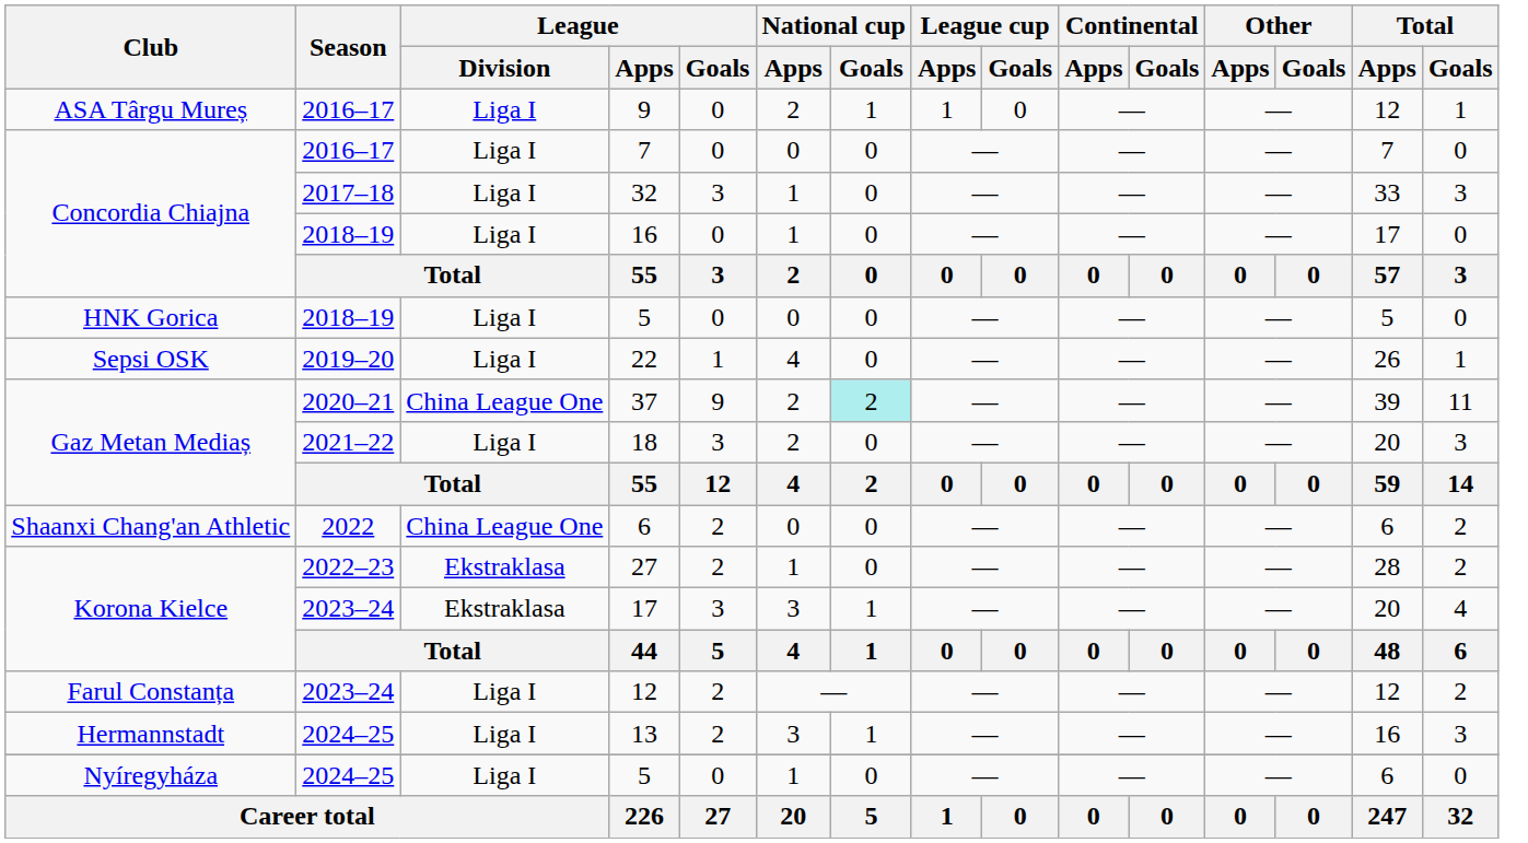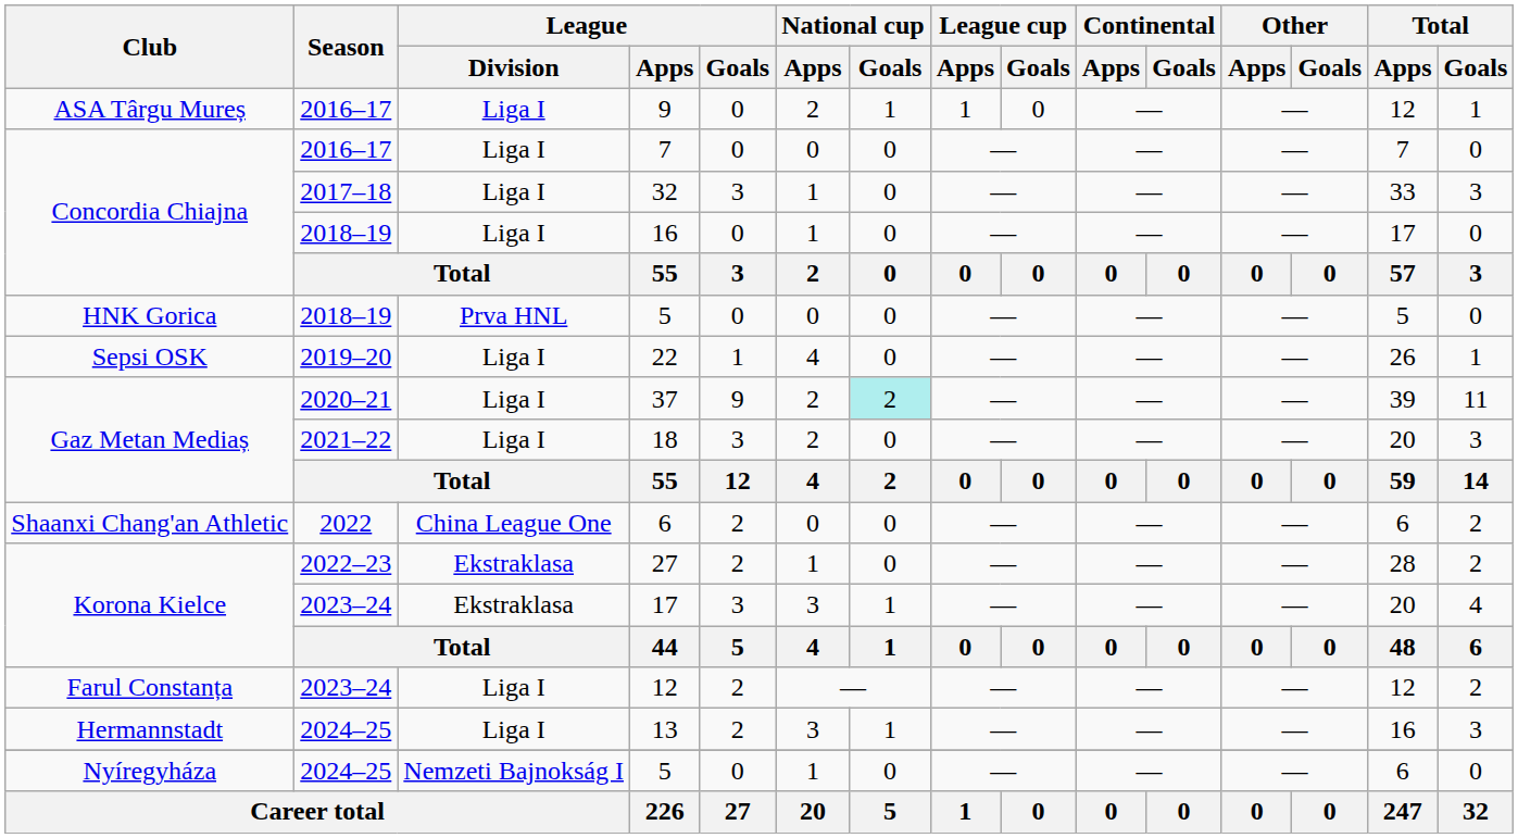 <table class="wikitable" style="font-size:100%; text-align: center;">
 <tr>
 <th rowspan="2">Club</th>
 <th rowspan="2">Season</th>
 <th colspan="3">League</th>
 <th colspan="2">National cup</th>
 <th colspan="2">League cup</th>
 <th colspan="2">Continental</th>
 <th colspan="2">Other</th>
 <th colspan="2">Total</th>
 </tr>
 <tr>
 <th>Division</th>
 <th>Apps</th>
 <th>Goals</th>
 <th>Apps</th>
 <th>Goals</th>
 <th>Apps</th>
 <th>Goals</th>
 <th>Apps</th>
 <th>Goals</th>
 <th>Apps</th>
 <th>Goals</th>
 <th>Apps</th>
 <th>Goals</th>
 </tr>
 <tr>
 <td rowspan="1"><a href='#'>ASA Târgu Mureș</a></td>
 <td><a href='#'>2016–17</a></td>
 <td><a href='#'>Liga I</a></td>
 <td>9</td>
 <td>0</td>
 <td>2</td>
 <td>1</td>
 <td>1</td>
 <td>0</td>
 <td colspan="2">—</td>
 <td colspan="2">—</td>
 <td>12</td>
 <td>1</td>
 </tr>
 <tr>
 <td rowspan="4"><a href='#'>Concordia Chiajna</a></td>
 <td><a href='#'>2016–17</a></td>
 <td>Liga I</td>
 <td>7</td>
 <td>0</td>
 <td>0</td>
 <td>0</td>
 <td colspan="2">—</td>
 <td colspan="2">—</td>
 <td colspan="2">—</td>
 <td>7</td>
 <td>0</td>
 </tr>
 <tr>
 <td><a href='#'>2017–18</a></td>
 <td>Liga I</td>
 <td>32</td>
 <td>3</td>
 <td>1</td>
 <td>0</td>
 <td colspan="2">—</td>
 <td colspan="2">—</td>
 <td colspan="2">—</td>
 <td>33</td>
 <td>3</td>
 </tr>
 <tr>
 <td><a href='#'>2018–19</a></td>
 <td>Liga I</td>
 <td>16</td>
 <td>0</td>
 <td>1</td>
 <td>0</td>
 <td colspan="2">—</td>
 <td colspan="2">—</td>
 <td colspan="2">—</td>
 <td>17</td>
 <td>0</td>
 </tr>
 <tr>
 <th colspan="2">Total</th>
 <th>55</th>
 <th>3</th>
 <th>2</th>
 <th>0</th>
 <th>0</th>
 <th>0</th>
 <th>0</th>
 <th>0</th>
 <th>0</th>
 <th>0</th>
 <th>57</th>
 <th>3</th>
 </tr>
 <tr>
 <td rowspan="1"><a href='#'>HNK Gorica</a></td>
 <td><a href='#'>2018–19</a></td>
-<td>Liga I</td>
+<td><a href='#'>Prva HNL</a></td>
 <td>5</td>
 <td>0</td>
 <td>0</td>
 <td>0</td>
 <td colspan="2">—</td>
 <td colspan="2">—</td>
 <td colspan="2">—</td>
 <td>5</td>
 <td>0</td>
 </tr>
 <tr>
 <td rowspan="1"><a href='#'>Sepsi OSK</a></td>
 <td><a href='#'>2019–20</a></td>
 <td>Liga I</td>
 <td>22</td>
 <td>1</td>
 <td>4</td>
 <td>0</td>
 <td colspan="2">—</td>
 <td colspan="2">—</td>
 <td colspan="2">—</td>
 <td>26</td>
 <td>1</td>
 </tr>
 <tr>
 <td rowspan="3"><a href='#'>Gaz Metan Mediaș</a></td>
 <td><a href='#'>2020–21</a></td>
-<td><a href='#'>China League One</a></td>
+<td>Liga I</td>
 <td>37</td>
 <td>9</td>
 <td>2</td>
 <td style="background: paleturquoise;">2</td>
 <td colspan="2">—</td>
 <td colspan="2">—</td>
 <td colspan="2">—</td>
 <td>39</td>
 <td>11</td>
 </tr>
 <tr>
 <td><a href='#'>2021–22</a></td>
 <td>Liga I</td>
 <td>18</td>
 <td>3</td>
 <td>2</td>
 <td>0</td>
 <td colspan="2">—</td>
 <td colspan="2">—</td>
 <td colspan="2">—</td>
 <td>20</td>
 <td>3</td>
 </tr>
 <tr>
 <th colspan="2">Total</th>
 <th>55</th>
 <th>12</th>
 <th>4</th>
 <th>2</th>
 <th>0</th>
 <th>0</th>
 <th>0</th>
 <th>0</th>
 <th>0</th>
 <th>0</th>
 <th>59</th>
 <th>14</th>
 </tr>
 <tr>
 <td rowspan="1"><a href='#'>Shaanxi Chang'an Athletic</a></td>
 <td><a href='#'>2022</a></td>
 <td><a href='#'>China League One</a></td>
 <td>6</td>
 <td>2</td>
 <td>0</td>
 <td>0</td>
 <td colspan="2">—</td>
 <td colspan="2">—</td>
 <td colspan="2">—</td>
 <td>6</td>
 <td>2</td>
 </tr>
 <tr>
 <td rowspan="3"><a href='#'>Korona Kielce</a></td>
 <td><a href='#'>2022–23</a></td>
 <td><a href='#'>Ekstraklasa</a></td>
 <td>27</td>
 <td>2</td>
 <td>1</td>
 <td>0</td>
 <td colspan="2">—</td>
 <td colspan="2">—</td>
 <td colspan="2">—</td>
 <td>28</td>
 <td>2</td>
 </tr>
 <tr>
 <td><a href='#'>2023–24</a></td>
 <td>Ekstraklasa</td>
 <td>17</td>
 <td>3</td>
 <td>3</td>
 <td>1</td>
 <td colspan="2">—</td>
 <td colspan="2">—</td>
 <td colspan="2">—</td>
 <td>20</td>
 <td>4</td>
 </tr>
 <tr>
 <th colspan="2">Total</th>
 <th>44</th>
 <th>5</th>
 <th>4</th>
 <th>1</th>
 <th>0</th>
 <th>0</th>
 <th>0</th>
 <th>0</th>
 <th>0</th>
 <th>0</th>
 <th>48</th>
 <th>6</th>
 </tr>
 <tr>
 <td rowspan="1"><a href='#'>Farul Constanța</a></td>
 <td><a href='#'>2023–24</a></td>
 <td>Liga I</td>
 <td>12</td>
 <td>2</td>
 <td colspan="2">—</td>
 <td colspan="2">—</td>
 <td colspan="2">—</td>
 <td colspan="2">—</td>
 <td>12</td>
 <td>2</td>
 </tr>
 <tr>
 <td rowspan="1"><a href='#'>Hermannstadt</a></td>
 <td><a href='#'>2024–25</a></td>
 <td>Liga I</td>
 <td>13</td>
 <td>2</td>
 <td>3</td>
 <td>1</td>
 <td colspan="2">—</td>
 <td colspan="2">—</td>
 <td colspan="2">—</td>
 <td>16</td>
 <td>3</td>
 </tr>
 <tr>
 </tr>
 <tr>
 <td rowspan="1"><a href='#'>Nyíregyháza</a></td>
 <td><a href='#'>2024–25</a></td>
-<td>Liga I</td>
+<td><a href='#'>Nemzeti Bajnokság I</a></td>
 <td>5</td>
 <td>0</td>
 <td>1</td>
 <td>0</td>
 <td colspan="2">—</td>
 <td colspan="2">—</td>
 <td colspan="2">—</td>
 <td>6</td>
 <td>0</td>
 </tr>
 <tr>
 <th colspan="3">Career total</th>
 <th>226</th>
 <th>27</th>
 <th>20</th>
 <th>5</th>
 <th>1</th>
 <th>0</th>
 <th>0</th>
 <th>0</th>
 <th>0</th>
 <th>0</th>
 <th>247</th>
 <th>32</th>
 </tr>
 </table>
